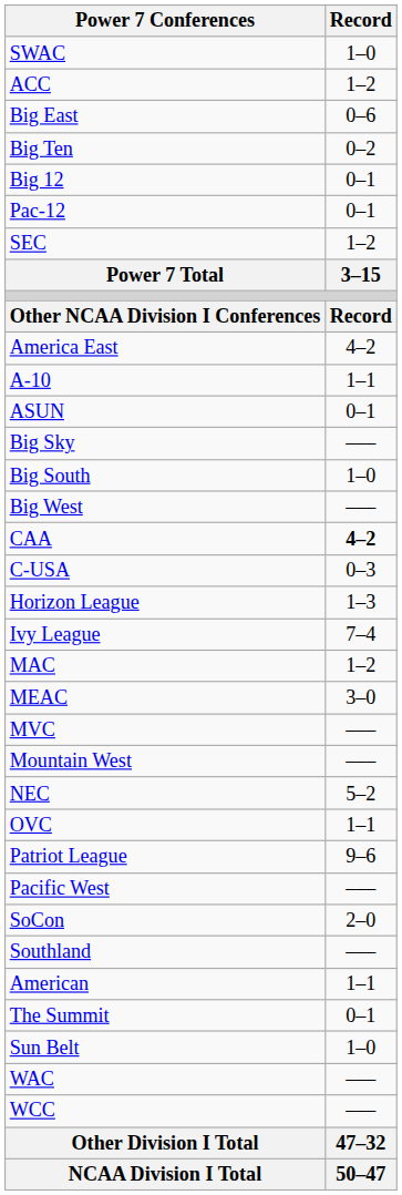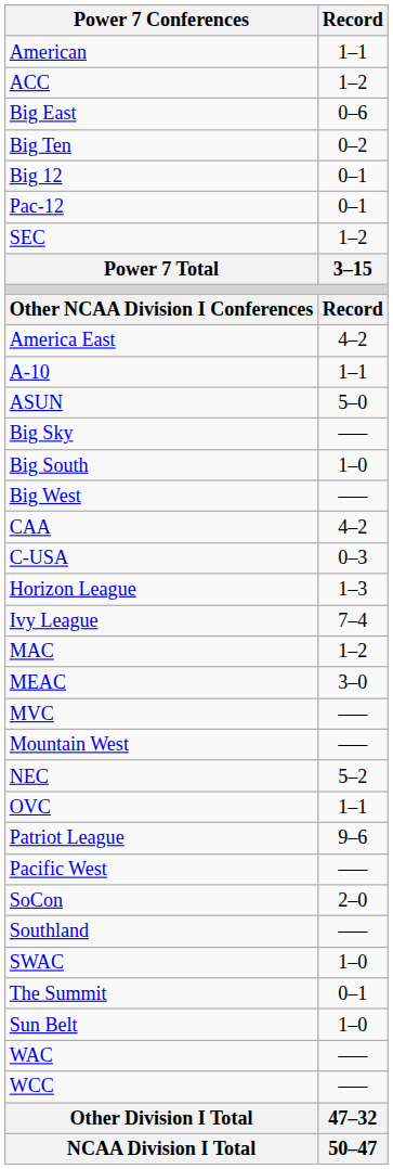 <table class="wikitable">
 <tr>
 <th>Power 7 Conferences</th>
 <th>Record</th>
 </tr>
 <tr>
-<td><a href='#'>SWAC</a></td>
-<td align=center>1–0</td>
+<td><a href='#'>American</a></td>
+<td align=center>1–1</td>
 </tr>
 <tr>
 <td><a href='#'>ACC</a></td>
 <td align=center>1–2</td>
 </tr>
 <tr>
 <td><a href='#'>Big East</a></td>
 <td align=center>0–6</td>
 </tr>
 <tr>
 <td><a href='#'>Big Ten</a></td>
 <td align=center>0–2</td>
 </tr>
 <tr>
 <td><a href='#'>Big 12</a></td>
 <td align=center>0–1</td>
 </tr>
 <tr>
 <td><a href='#'>Pac-12</a></td>
 <td align=center>0–1</td>
 </tr>
 <tr>
 <td><a href='#'>SEC</a></td>
 <td align=center>1–2</td>
 </tr>
 <tr>
 <th>Power 7 Total</th>
 <th>3–15</th>
 </tr>
 <tr>
 <th colspan="2" style="background:lightgrey;"></th>
 </tr>
 <tr>
 <th>Other NCAA Division I Conferences</th>
 <th>Record</th>
 </tr>
 <tr>
 <td><a href='#'>America East</a></td>
 <td align=center>4–2</td>
 </tr>
 <tr>
 <td><a href='#'>A-10</a></td>
 <td align=center>1–1</td>
 </tr>
 <tr>
 <td><a href='#'>ASUN</a></td>
-<td align=center>0–1</td>
+<td align=center>5–0</td>
 </tr>
 <tr>
 <td><a href='#'>Big Sky</a></td>
 <td align=center>–––</td>
 </tr>
 <tr>
 <td><a href='#'>Big South</a></td>
 <td align=center>1–0</td>
 </tr>
 <tr>
 <td><a href='#'>Big West</a></td>
 <td align=center>–––</td>
 </tr>
 <tr>
 <td><a href='#'>CAA</a></td>
-<td align=center><strong>4–2</strong></td>
+<td align=center>4–2</td>
 </tr>
 <tr>
 <td><a href='#'>C-USA</a></td>
 <td align=center>0–3</td>
 </tr>
 <tr>
 <td><a href='#'>Horizon League</a></td>
 <td align=center>1–3</td>
 </tr>
 <tr>
 <td><a href='#'>Ivy League</a></td>
 <td align=center>7–4</td>
 </tr>
 <tr>
 <td><a href='#'>MAC</a></td>
 <td align=center>1–2</td>
 </tr>
 <tr>
 <td><a href='#'>MEAC</a></td>
 <td align=center>3–0</td>
 </tr>
 <tr>
 <td><a href='#'>MVC</a></td>
 <td align=center>–––</td>
 </tr>
 <tr>
 <td><a href='#'>Mountain West</a></td>
 <td align=center>–––</td>
 </tr>
 <tr>
 <td><a href='#'>NEC</a></td>
 <td align=center>5–2</td>
 </tr>
 <tr>
 <td><a href='#'>OVC</a></td>
 <td align=center>1–1</td>
 </tr>
 <tr>
 <td><a href='#'>Patriot League</a></td>
 <td align=center>9–6</td>
 </tr>
 <tr>
 <td><a href='#'>Pacific West</a></td>
 <td align=center>–––</td>
 </tr>
 <tr>
 <td><a href='#'>SoCon</a></td>
 <td align=center>2–0</td>
 </tr>
 <tr>
 <td><a href='#'>Southland</a></td>
 <td align=center>–––</td>
 </tr>
 <tr>
-<td><a href='#'>American</a></td>
-<td align=center>1–1</td>
+<td><a href='#'>SWAC</a></td>
+<td align=center>1–0</td>
 </tr>
 <tr>
 <td><a href='#'>The Summit</a></td>
 <td align=center>0–1</td>
 </tr>
 <tr>
 <td><a href='#'>Sun Belt</a></td>
 <td align=center>1–0</td>
 </tr>
 <tr>
 <td><a href='#'>WAC</a></td>
 <td align=center>–––</td>
 </tr>
 <tr>
 <td><a href='#'>WCC</a></td>
 <td align=center>–––</td>
 </tr>
 <tr>
 <th>Other Division I Total</th>
 <th>47–32</th>
 </tr>
 <tr>
 <th>NCAA Division I Total</th>
 <th>50–47</th>
 </tr>
 </table>
